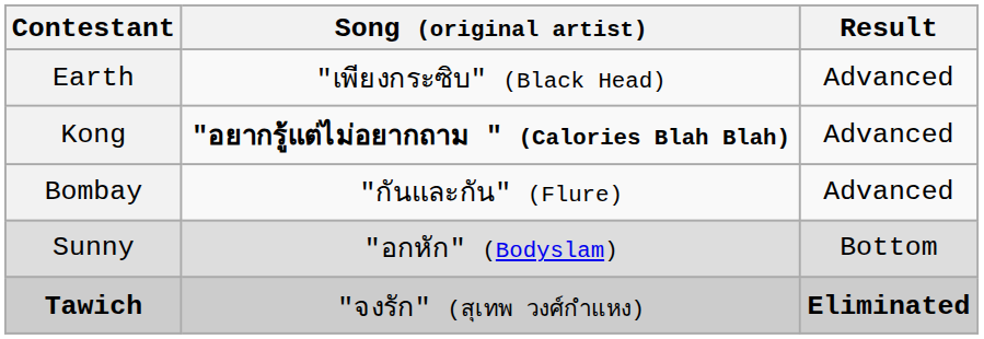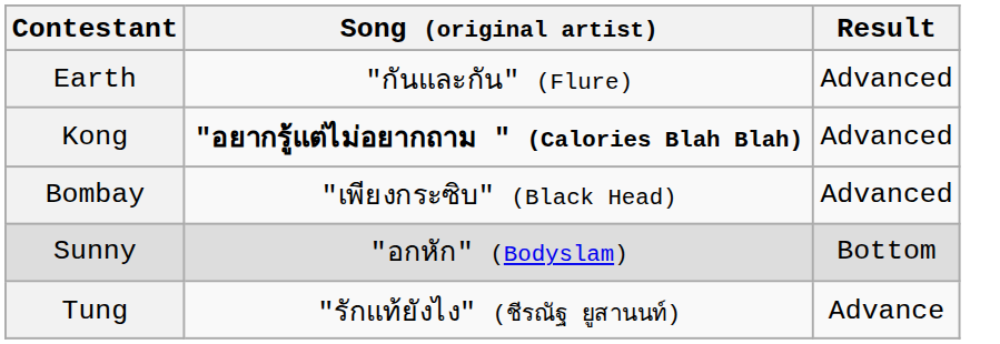 <table class="wikitable" style="text-align:center;">
 <tr>
 <th scope="col">Contestant</th>
 <th style="width:290px;" scope="col">Song <small>(original artist)</small></th>
 <th scope="col">Result</th>
 </tr>
 <tr>
 <th scope="row" style="font-weight:normal;">Earth</th>
-<td>"เพียงกระซิบ" <small>(Black Head)</small></td>
+<td>"กันและกัน" <small>(Flure)</small></td>
 <td>Advanced</td>
 </tr>
 <tr>
 <th scope="row" style="font-weight:normal;">Kong</th>
 <td><strong>"อยากรู้แต่ไม่อยากถาม " <small>(Calories Blah Blah)</small></strong></td>
 <td>Advanced</td>
 </tr>
 <tr>
 <th scope="row" style="font-weight:normal;">Bombay</th>
-<td>"กันและกัน" <small>(Flure)</small></td>
+<td>"เพียงกระซิบ" <small>(Black Head)</small></td>
 <td>Advanced</td>
 </tr>
 <tr style="background:#ddd;">
 <th scope="row" style="background-color:#DDDDDD; font-weight:normal;">Sunny</th>
 <td>"อกหัก" <small>(<a href='#'>Bodyslam</a>)</small></td>
 <td>Bottom</td>
 </tr>
-<tr style="background:#ccc;">
-<th scope="row" style="background-color:#CCCCCC; font-weight:normal;"><strong>Tawich</strong></th>
-<td>"จงรัก" <small>(สุเทพ วงศ์กำแหง)</small></td>
-<td><strong>Eliminated</strong></td>
+<tr>
+<th scope="row" style="font-weight:normal;">Tung</th>
+<td>"รักแท้ยังไง" <small>(ชีรณัฐ ยูสานนท์)</small></td>
+<td>Advance</td>
 </tr>
 </table>
